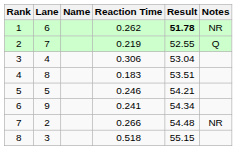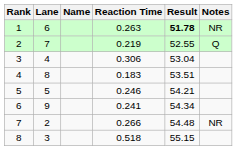 <table class="wikitable" style="text-align:center">
 <tr>
 <th>Rank</th>
 <th>Lane</th>
 <th>Name</th>
 <th>Reaction Time</th>
 <th>Result</th>
 <th>Notes</th>
 </tr>
 <tr bgcolor=ccffcc>
 <td>1</td>
 <td>6</td>
 <td align="left"></td>
-<td>0.262</td>
+<td>0.263</td>
 <td><strong>51.78</strong></td>
 <td>NR</td>
 </tr>
 <tr bgcolor=ccffcc>
 <td>2</td>
 <td>7</td>
 <td align="left"></td>
 <td>0.219</td>
 <td>52.55</td>
 <td>Q</td>
 </tr>
 <tr>
 <td>3</td>
 <td>4</td>
 <td align="left"></td>
 <td>0.306</td>
 <td>53.04</td>
 <td></td>
 </tr>
 <tr>
 <td>4</td>
 <td>8</td>
 <td align="left"></td>
 <td>0.183</td>
 <td>53.51</td>
 <td></td>
 </tr>
 <tr>
 <td>5</td>
 <td>5</td>
 <td align="left"></td>
 <td>0.246</td>
 <td>54.21</td>
 <td></td>
 </tr>
 <tr>
 <td>6</td>
 <td>9</td>
 <td align="left"></td>
 <td>0.241</td>
 <td>54.34</td>
 <td></td>
 </tr>
 <tr>
 <td>7</td>
 <td>2</td>
 <td align="left"></td>
 <td>0.266</td>
 <td>54.48</td>
 <td>NR</td>
 </tr>
 <tr>
 <td>8</td>
 <td>3</td>
 <td align="left"></td>
 <td>0.518</td>
 <td>55.15</td>
 <td></td>
 </tr>
 </table>
